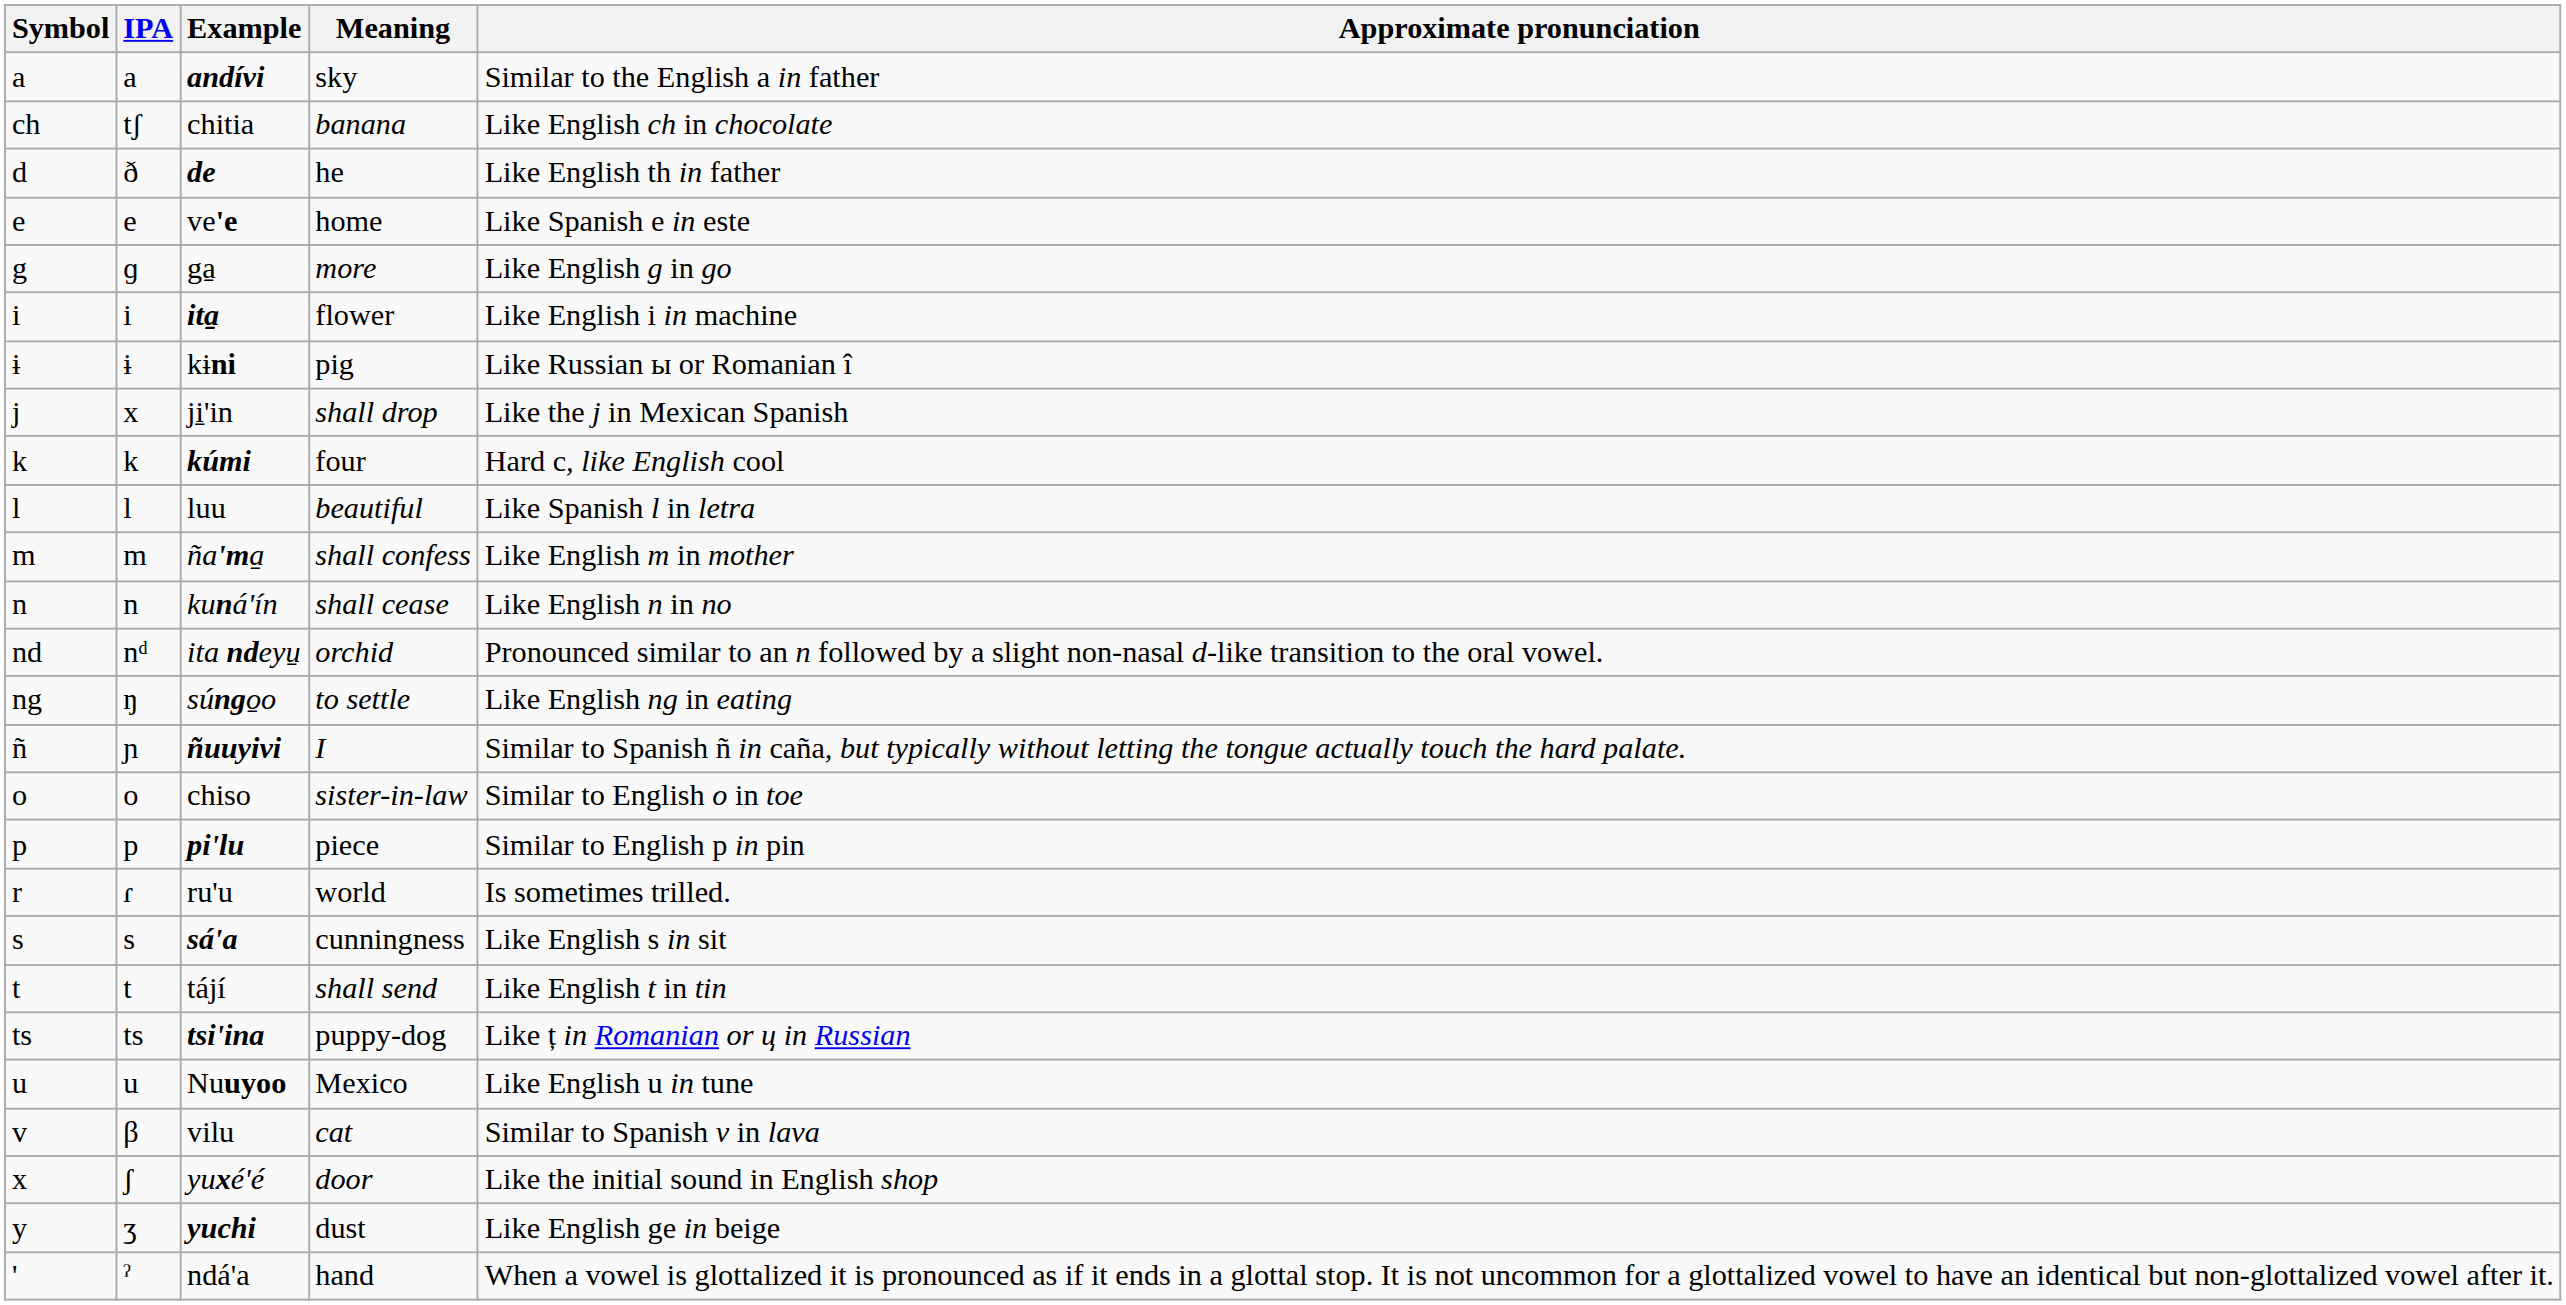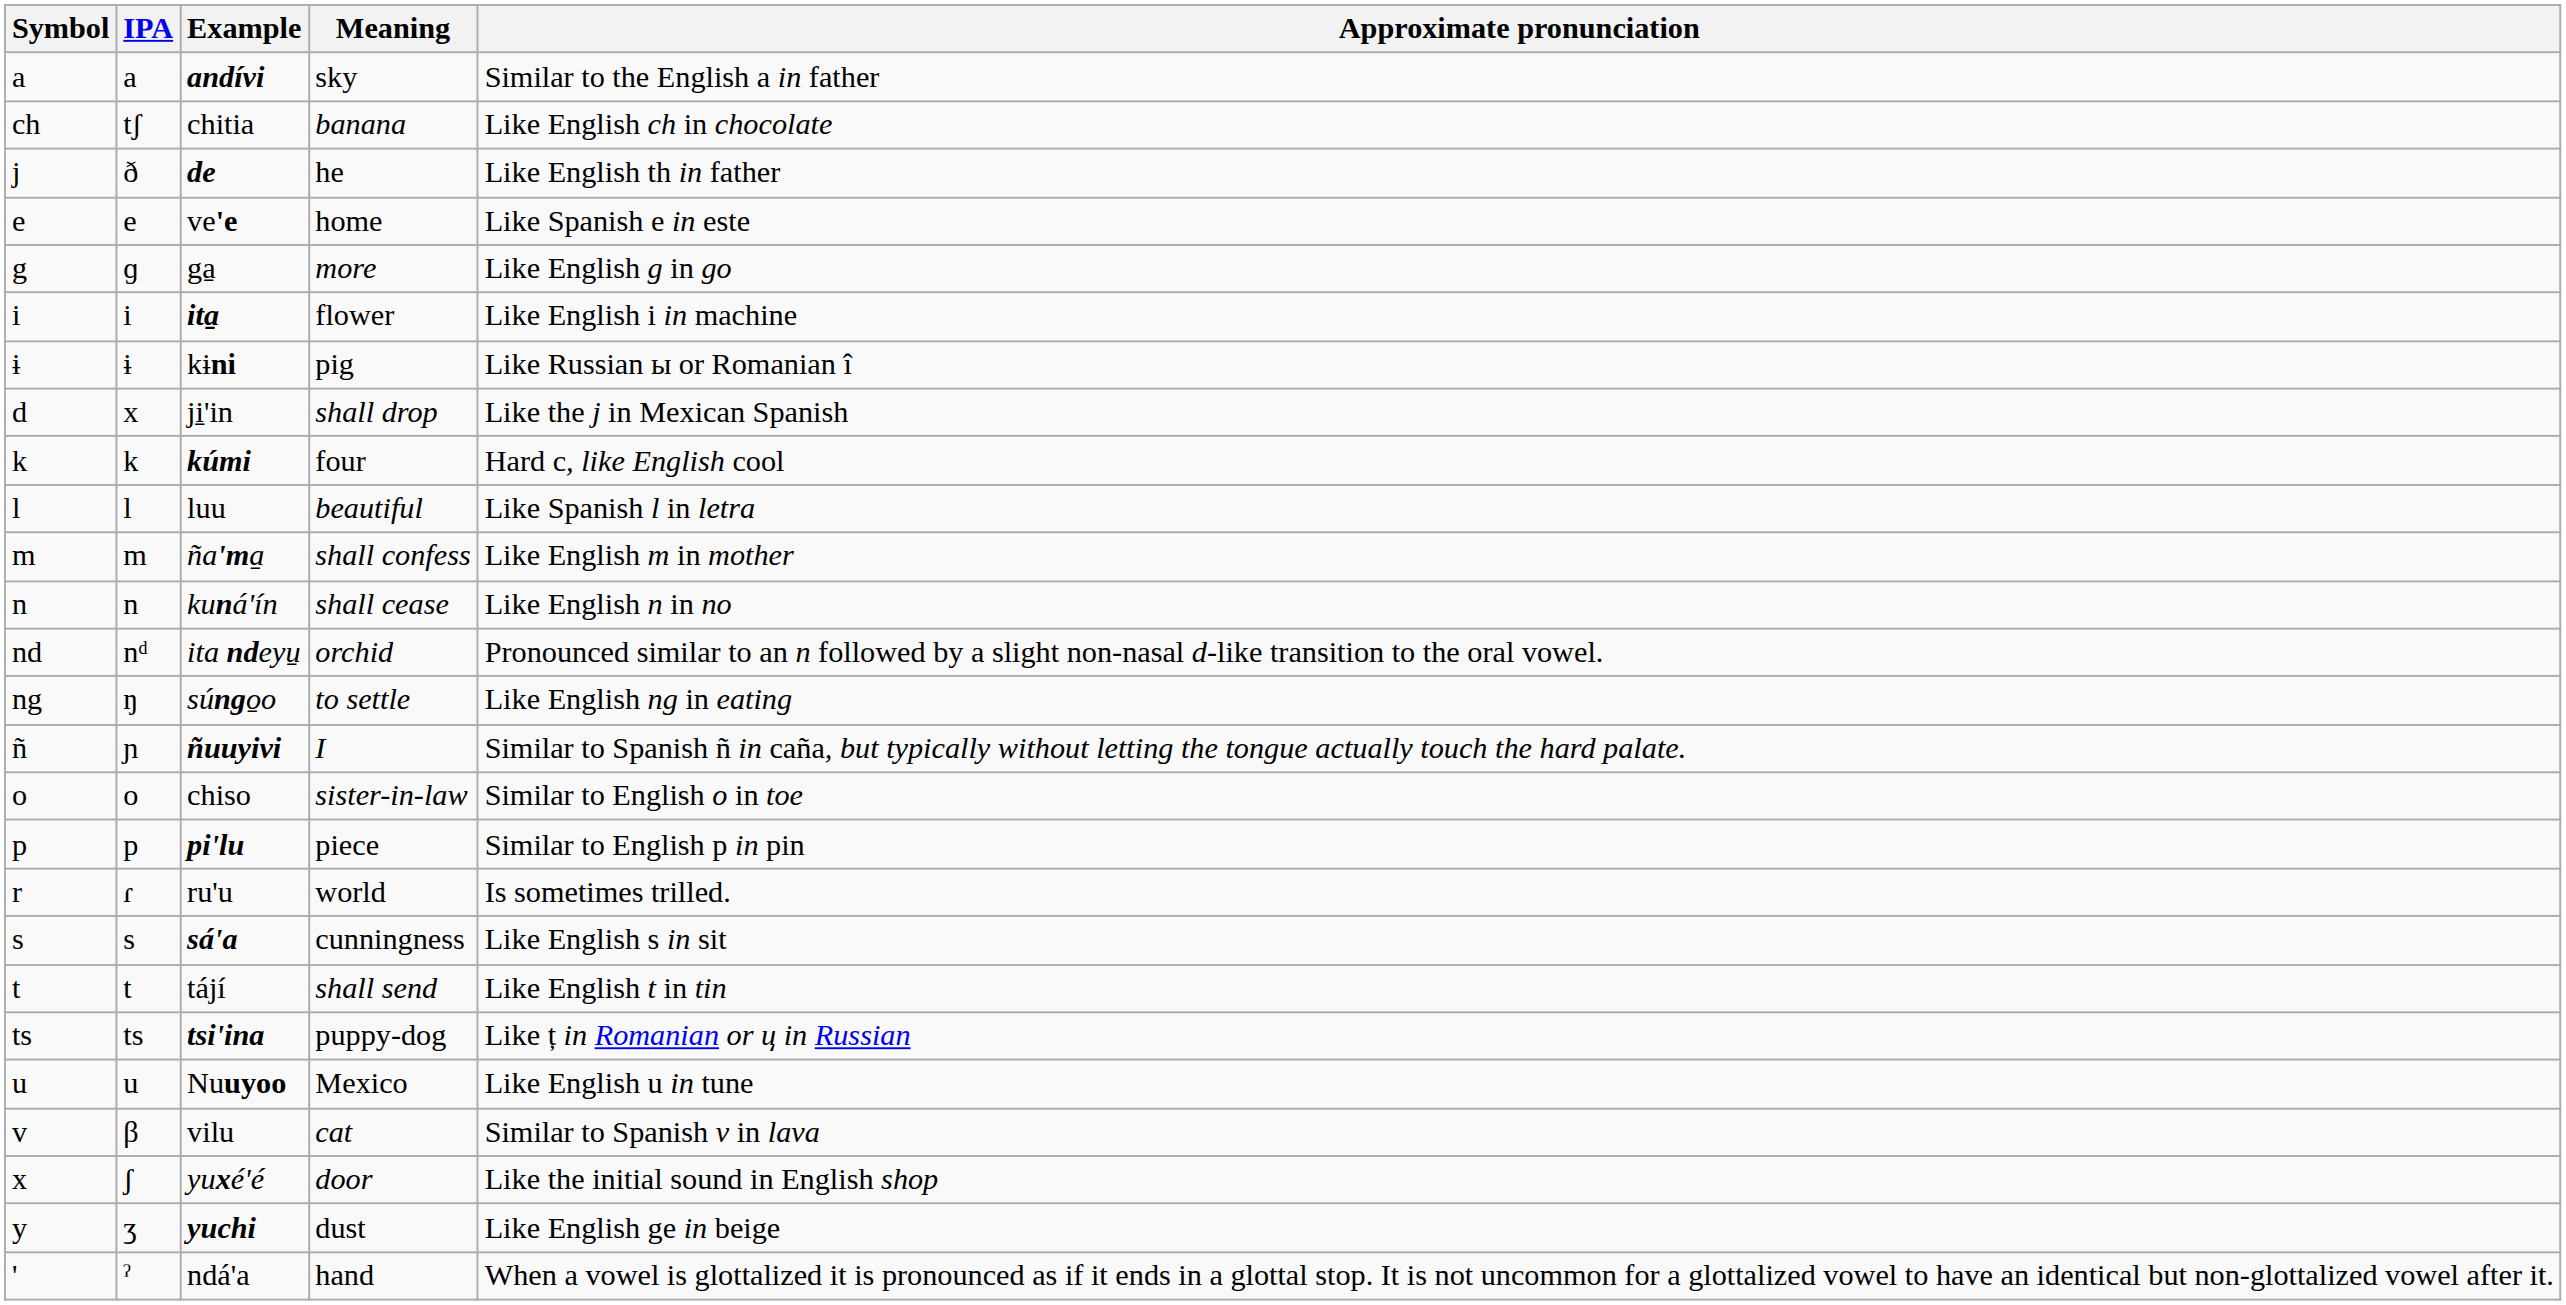 <table class="wikitable">
 <tr>
 <th>Symbol</th>
 <th><a href='#'>IPA</a></th>
 <th>Example</th>
 <th>Meaning</th>
 <th>Approximate pronunciation</th>
 </tr>
 <tr>
 <td>a</td>
 <td>a</td>
 <td><strong><em>a<strong>ndívi<em></td>
 <td></em>sky<em></td>
 <td>Similar to the English </em>a<em> in </em>father<em></td>
 </tr>
 <tr>
 <td>ch</td>
 <td>tʃ</td>
 <td></em></strong>c</strong>hitia</em></td>
 <td><em>banana</em></td>
 <td>Like English <em>ch</em> in <em>chocolate</em></td>
 </tr>
 <tr>
-<td>d</td>
+<td>j</td>
 <td>ð</td>
 <td><strong><em>d<strong>e<em></td>
 <td></em>he<em></td>
 <td>Like English </em>th<em> in </em>father<em></td>
 </tr>
 <tr>
 <td>e</td>
 <td>e</td>
 <td></em>v</strong>e<strong>'e<em></td>
 <td></em>home<em></td>
 <td>Like Spanish </em>e<em> in </em>este<em></td>
 </tr>
 <tr>
 <td>g</td>
 <td>ɡ</td>
 <td></em></strong>g</strong>a̱</em></td>
 <td><em>more</em></td>
 <td>Like English <em>g</em> in <em>go</em></td>
 </tr>
 <tr>
 <td>i</td>
 <td>i</td>
 <td><strong><em>i<strong>ta̱<em></td>
 <td></em>flower<em></td>
 <td>Like English </em>i<em> in </em>machine<em></td>
 </tr>
 <tr>
 <td>ɨ</td>
 <td>ɨ</td>
 <td></em>k</strong>ɨ<strong>ni<em></td>
 <td></em>pig<em></td>
 <td>Like Russian ы or Romanian </em>î<em></td>
 </tr>
 <tr>
-<td>j</td>
+<td>d</td>
 <td>x</td>
 <td></em></strong>j</strong>i̱'in</em></td>
 <td><em>shall drop</em></td>
 <td>Like the  <em>j</em> in Mexican Spanish</td>
 </tr>
 <tr>
 <td>k</td>
 <td>k</td>
 <td><strong><em>k<strong>úmi<em></td>
 <td></em>four<em></td>
 <td>Hard </em>c<em>, like English </em>cool<em></td>
 </tr>
 <tr>
 <td>l</td>
 <td>l</td>
 <td></em></strong>l</strong>uu</em></td>
 <td><em>beautiful</em></td>
 <td>Like Spanish <em>l</em> in <em>letra</em></td>
 </tr>
 <tr>
 <td>m</td>
 <td>m</td>
 <td><em>ña<strong>'m</strong>a̱</em></td>
 <td><em>shall confess</em></td>
 <td>Like English <em>m</em> in <em>mother</em></td>
 </tr>
 <tr>
 <td>n</td>
 <td>n</td>
 <td><em>ku<strong>n</strong>á'ín</em></td>
 <td><em>shall cease</em></td>
 <td>Like English <em>n</em> in <em>no</em></td>
 </tr>
 <tr>
 <td>nd</td>
 <td>nᵈ</td>
 <td><em>ita <strong>nd</strong>eyu̱</em></td>
 <td><em>orchid</em></td>
 <td>Pronounced similar to an <em>n</em> followed by a slight non-nasal <em>d</em>-like transition to the oral vowel.</td>
 </tr>
 <tr>
 <td>ng</td>
 <td>ŋ</td>
 <td><em>sú<strong>ng</strong>o̱o</em></td>
 <td><em>to settle</em></td>
 <td>Like English <em>ng</em> in <em>eating</em></td>
 </tr>
 <tr>
 <td>ñ</td>
 <td>ɲ</td>
 <td><strong><em>ñ<strong>uuyivi<em></td>
 <td><em>I</em></td>
 <td>Similar to Spanish </em>ñ<em> in </em>caña<em>, but typically without letting the tongue actually touch the hard palate.</td>
 </tr>
 <tr>
 <td>o</td>
 <td>o</td>
 <td></em>chis</strong>o</em></strong></td>
 <td><em>sister-in-law</em></td>
 <td>Similar to English <em>o</em> in <em>toe</em></td>
 </tr>
 <tr>
 <td>p</td>
 <td>p</td>
 <td><strong><em>p<strong>i'lu<em></td>
 <td></em>piece<em></td>
 <td>Similar to English </em>p<em> in </em>pin<em></td>
 </tr>
 <tr>
 <td>r</td>
 <td>ɾ</td>
 <td></em></strong>r</strong>u'u</em></td>
 <td></em>world<em></td>
 <td>Is sometimes trilled.</td>
 </tr>
 <tr>
 <td>s</td>
 <td>s</td>
 <td><strong><em>s<strong>á'a<em></td>
 <td></em>cunningness<em></td>
 <td>Like English </em>s<em> in </em>sit<em></td>
 </tr>
 <tr>
 <td>t</td>
 <td>t</td>
 <td></em></strong>t</strong>ájí</em></td>
 <td><em>shall send</em></td>
 <td>Like English <em>t</em> in <em>tin</em></td>
 </tr>
 <tr>
 <td>ts</td>
 <td>ts</td>
 <td><strong><em>ts<strong>i'ina<em></td>
 <td></em>puppy-dog<em></td>
 <td>Like </em>ț<em> in <a href='#'>Romanian</a> or ц in <a href='#'>Russian</a></td>
 </tr>
 <tr>
 <td>u</td>
 <td>u</td>
 <td></em>N</strong>u<strong>uyoo<em></td>
 <td></em>Mexico<em></td>
 <td>Like English </em>u<em> in </em>tune<em></td>
 </tr>
 <tr>
 <td>v</td>
 <td>β</td>
 <td></em></strong>v</strong>ilu</em></td>
 <td><em>cat</em></td>
 <td>Similar to Spanish <em>v</em> in <em>lava</em></td>
 </tr>
 <tr>
 <td>x</td>
 <td>ʃ</td>
 <td><em>yu<strong>x</strong>é'é</em></td>
 <td><em>door</em></td>
 <td>Like the initial sound in English <em>shop</em></td>
 </tr>
 <tr>
 <td>y</td>
 <td>ʒ</td>
 <td><strong><em>y<strong>uchi<em></td>
 <td></em>dust<em></td>
 <td>Like English </em>ge<em> in </em>beige<em></td>
 </tr>
 <tr>
 <td>'</td>
 <td>ˀ</td>
 <td></em>ndá'a<em></td>
 <td></em>hand<em></td>
 <td>When a vowel is glottalized it is pronounced as if it ends in a glottal stop. It is not uncommon for a glottalized vowel to have an identical but non-glottalized vowel after it.</td>
 </tr>
 </table>
